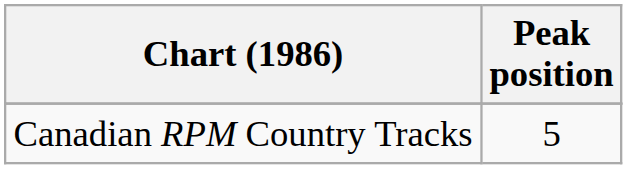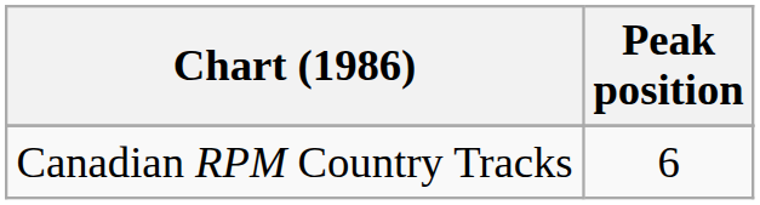 <table class="wikitable sortable">
 <tr>
 <th align="left">Chart (1986)</th>
 <th align="center">Peak<br>position</th>
 </tr>
 <tr>
 </tr>
 <tr>
 <td align="left">Canadian <em>RPM</em> Country Tracks</td>
-<td align="center">5</td>
+<td align="center">6</td>
 </tr>
 </table>
